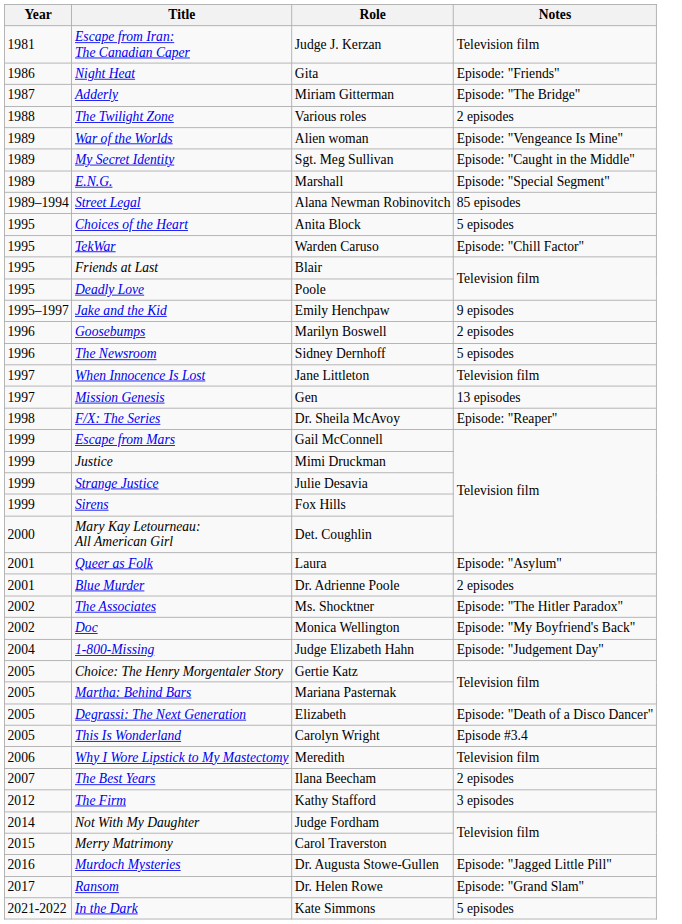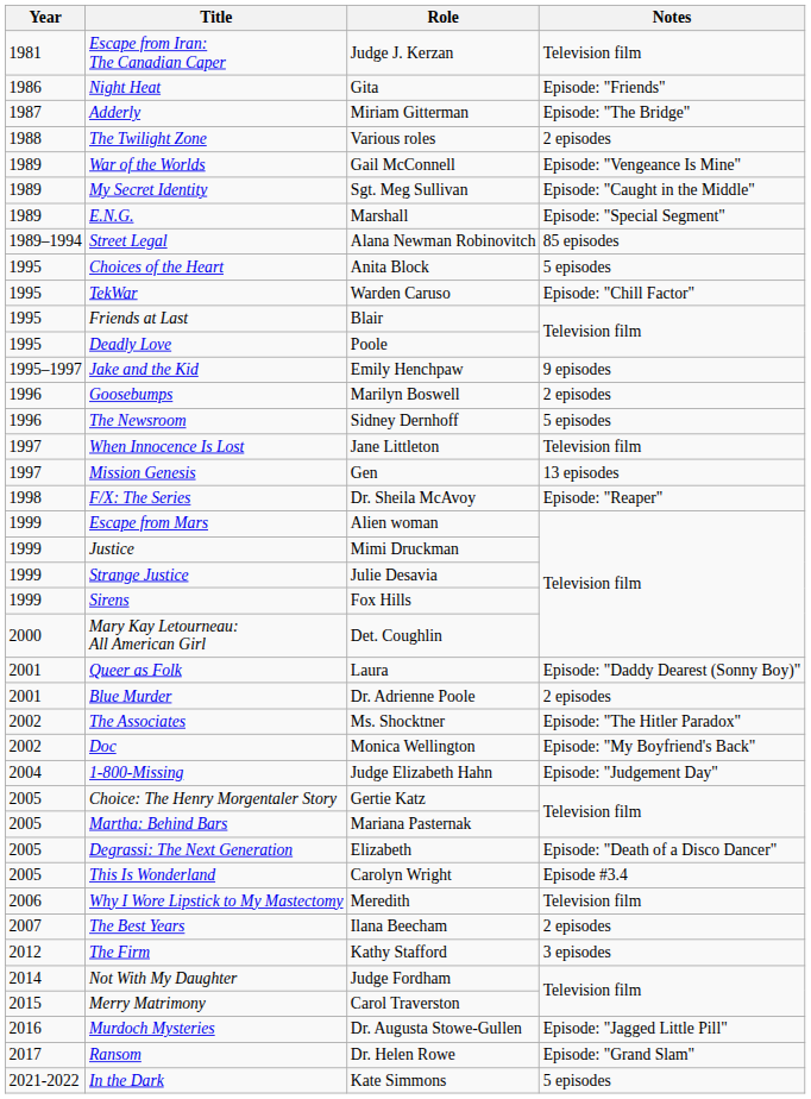 <table class="wikitable sortable">
 <tr>
 <th>Year</th>
 <th>Title</th>
 <th>Role</th>
 <th class="unsortable">Notes</th>
 </tr>
 <tr>
 <td>1981</td>
 <td><a href='#'><em>Escape from Iran:</em></a><br><a href='#'><em>The Canadian Caper</em></a></td>
 <td>Judge J. Kerzan</td>
 <td>Television film</td>
 </tr>
 <tr>
 <td>1986</td>
 <td><em><a href='#'>Night Heat</a></em></td>
 <td>Gita</td>
 <td>Episode: "Friends"</td>
 </tr>
 <tr>
 <td>1987</td>
 <td><em><a href='#'>Adderly</a></em></td>
 <td>Miriam Gitterman</td>
 <td>Episode: "The Bridge"</td>
 </tr>
 <tr>
 <td>1988</td>
 <td data-sort-value="Twilight Zone, The"><a href='#'><em>The Twilight Zone</em></a></td>
 <td>Various roles</td>
 <td>2 episodes</td>
 </tr>
 <tr>
 <td>1989</td>
 <td><a href='#'><em>War of the Worlds</em></a></td>
-<td>Alien woman</td>
+<td>Gail McConnell</td>
 <td>Episode: "Vengeance Is Mine"</td>
 </tr>
 <tr>
 <td>1989</td>
 <td><em><a href='#'>My Secret Identity</a></em></td>
 <td>Sgt. Meg Sullivan</td>
 <td>Episode: "Caught in the Middle"</td>
 </tr>
 <tr>
 <td>1989</td>
 <td><em><a href='#'>E.N.G.</a></em></td>
 <td>Marshall</td>
 <td>Episode: "Special Segment"</td>
 </tr>
 <tr>
 <td>1989–1994</td>
 <td><a href='#'><em>Street Legal</em></a></td>
 <td>Alana Newman Robinovitch</td>
 <td>85 episodes</td>
 </tr>
 <tr>
 <td>1995</td>
 <td><a href='#'><em>Choices of the Heart</em></a></td>
 <td>Anita Block</td>
 <td>5 episodes</td>
 </tr>
 <tr>
 <td>1995</td>
 <td><a href='#'><em>TekWar</em></a></td>
 <td>Warden Caruso</td>
 <td>Episode: "Chill Factor"</td>
 </tr>
 <tr>
 <td>1995</td>
 <td><em>Friends at Last</em></td>
 <td>Blair</td>
 <td rowspan="2">Television film</td>
 </tr>
 <tr>
 <td>1995</td>
 <td><em><a href='#'>Deadly Love</a></em></td>
 <td>Poole</td>
 </tr>
 <tr>
 <td>1995–1997</td>
 <td><em><a href='#'>Jake and the Kid</a></em></td>
 <td>Emily Henchpaw</td>
 <td>9 episodes</td>
 </tr>
 <tr>
 <td>1996</td>
 <td><a href='#'><em>Goosebumps</em></a></td>
 <td>Marilyn Boswell</td>
 <td>2 episodes</td>
 </tr>
 <tr>
 <td>1996</td>
 <td data-sort-value="Newsroom, The"><a href='#'><em>The Newsroom</em></a></td>
 <td>Sidney Dernhoff</td>
 <td>5 episodes</td>
 </tr>
 <tr>
 <td>1997</td>
 <td><em><a href='#'>When Innocence Is Lost</a></em></td>
 <td>Jane Littleton</td>
 <td>Television film</td>
 </tr>
 <tr>
 <td>1997</td>
 <td><em><a href='#'>Mission Genesis</a></em></td>
 <td>Gen</td>
 <td>13 episodes</td>
 </tr>
 <tr>
 <td>1998</td>
 <td><em><a href='#'>F/X: The Series</a></em></td>
 <td>Dr. Sheila McAvoy</td>
 <td>Episode: "Reaper"</td>
 </tr>
 <tr>
 <td>1999</td>
 <td><em><a href='#'>Escape from Mars</a></em></td>
-<td>Gail McConnell</td>
+<td>Alien woman</td>
 <td rowspan="5">Television film</td>
 </tr>
 <tr>
 <td>1999</td>
 <td><em>Justice</em></td>
 <td>Mimi Druckman</td>
 </tr>
 <tr>
 <td>1999</td>
 <td><em><a href='#'>Strange Justice</a></em></td>
 <td>Julie Desavia</td>
 </tr>
 <tr>
 <td>1999</td>
 <td><a href='#'><em>Sirens</em></a></td>
 <td>Fox Hills</td>
 </tr>
 <tr>
 <td>2000</td>
 <td><em>Mary Kay Letourneau:</em><br><em>All American Girl</em></td>
 <td>Det. Coughlin</td>
 </tr>
 <tr>
 <td>2001</td>
 <td><a href='#'><em>Queer as Folk</em></a></td>
 <td>Laura</td>
-<td>Episode: "Asylum"</td>
+<td>Episode: "Daddy Dearest (Sonny Boy)"</td>
 </tr>
 <tr>
 <td>2001</td>
 <td><a href='#'><em>Blue Murder</em></a></td>
 <td>Dr. Adrienne Poole</td>
 <td>2 episodes</td>
 </tr>
 <tr>
 <td>2002</td>
 <td data-sort-value="Associates, The"><a href='#'><em>The Associates</em></a></td>
 <td>Ms. Shocktner</td>
 <td>Episode: "The Hitler Paradox"</td>
 </tr>
 <tr>
 <td>2002</td>
 <td><a href='#'><em>Doc</em></a></td>
 <td>Monica Wellington</td>
 <td>Episode: "My Boyfriend's Back"</td>
 </tr>
 <tr>
 <td>2004</td>
 <td><em><a href='#'>1-800-Missing</a></em></td>
 <td>Judge Elizabeth Hahn</td>
 <td>Episode: "Judgement Day"</td>
 </tr>
 <tr>
 <td>2005</td>
 <td><em>Choice: The Henry Morgentaler Story</em></td>
 <td>Gertie Katz</td>
 <td rowspan="2">Television film</td>
 </tr>
 <tr>
 <td>2005</td>
 <td><em><a href='#'>Martha: Behind Bars</a></em></td>
 <td>Mariana Pasternak</td>
 </tr>
 <tr>
 <td>2005</td>
 <td><em><a href='#'>Degrassi: The Next Generation</a></em></td>
 <td>Elizabeth</td>
 <td>Episode: "Death of a Disco Dancer"</td>
 </tr>
 <tr>
 <td>2005</td>
 <td><em><a href='#'>This Is Wonderland</a></em></td>
 <td>Carolyn Wright</td>
 <td>Episode #3.4</td>
 </tr>
 <tr>
 <td>2006</td>
 <td><em><a href='#'>Why I Wore Lipstick to My Mastectomy</a></em></td>
 <td>Meredith</td>
 <td>Television film</td>
 </tr>
 <tr>
 <td>2007</td>
 <td data-sort-value="Best Years, The"><em><a href='#'>The Best Years</a></em></td>
 <td>Ilana Beecham</td>
 <td>2 episodes</td>
 </tr>
 <tr>
 <td>2012</td>
 <td data-sort-value="Firm, The"><a href='#'><em>The Firm</em></a></td>
 <td>Kathy Stafford</td>
 <td>3 episodes</td>
 </tr>
 <tr>
 <td>2014</td>
 <td><em>Not With My Daughter</em></td>
 <td>Judge Fordham</td>
 <td rowspan="2">Television film</td>
 </tr>
 <tr>
 <td>2015</td>
 <td><em>Merry Matrimony</em></td>
 <td>Carol Traverston</td>
 </tr>
 <tr>
 <td>2016</td>
 <td><em><a href='#'>Murdoch Mysteries</a></em></td>
 <td>Dr. Augusta Stowe-Gullen</td>
 <td>Episode: "Jagged Little Pill"</td>
 </tr>
 <tr>
 <td>2017</td>
 <td><a href='#'><em>Ransom</em></a></td>
 <td>Dr. Helen Rowe</td>
 <td>Episode: "Grand Slam"</td>
 </tr>
 <tr>
 <td>2021-2022</td>
 <td><a href='#'><em>In the Dark</em></a></td>
 <td>Kate Simmons</td>
 <td>5 episodes</td>
 </tr>
 </table>
